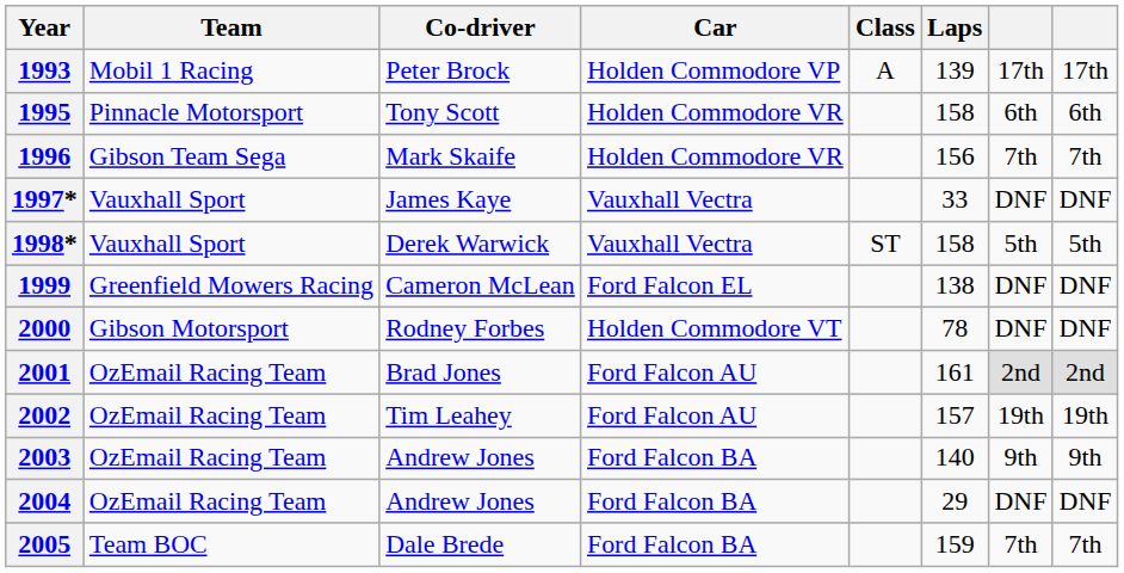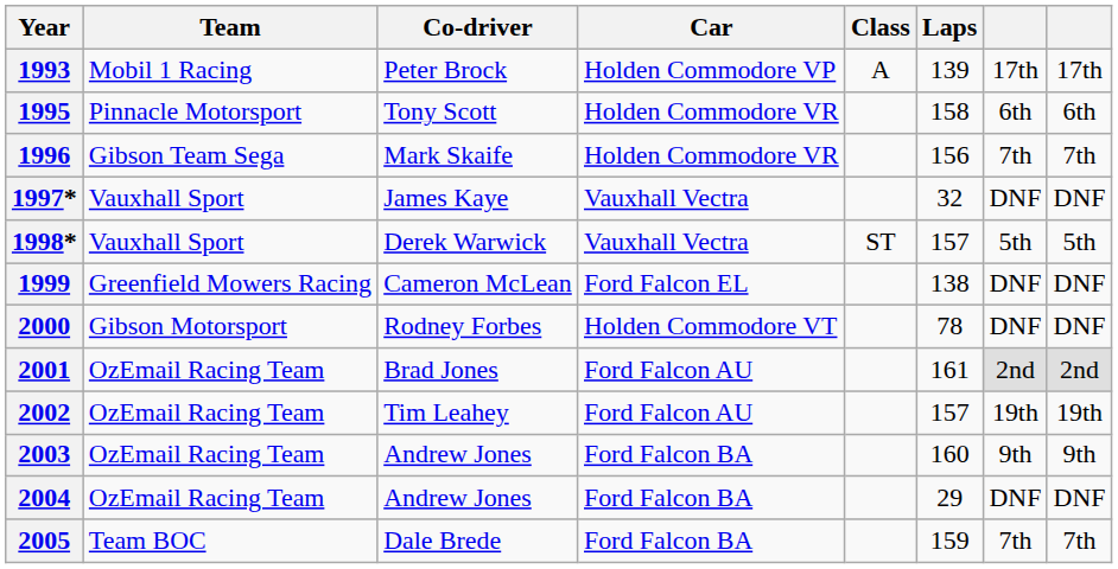 <table class="wikitable" style="text-align:center; font-size:90%">
 <tr>
 <th>Year</th>
 <th>Team</th>
 <th>Co-driver</th>
 <th>Car</th>
 <th>Class</th>
 <th>Laps</th>
 <th></th>
 <th></th>
 </tr>
 <tr>
 <th><a href='#'>1993</a></th>
 <td align="left"> <a href='#'>Mobil 1 Racing</a></td>
 <td align="left"> <a href='#'>Peter Brock</a></td>
 <td align="left" nowrap><a href='#'>Holden Commodore VP</a></td>
 <td>A</td>
 <td>139</td>
 <td>17th</td>
 <td>17th</td>
 </tr>
 <tr>
 <th><a href='#'>1995</a></th>
 <td align="left"> <a href='#'>Pinnacle Motorsport</a></td>
 <td align="left"> <a href='#'>Tony Scott</a></td>
 <td align="left"><a href='#'>Holden Commodore VR</a></td>
 <td></td>
 <td>158</td>
 <td>6th</td>
 <td>6th</td>
 </tr>
 <tr>
 <th><a href='#'>1996</a></th>
 <td align="left"> <a href='#'>Gibson Team Sega</a></td>
 <td align="left"> <a href='#'>Mark Skaife</a></td>
 <td align="left"><a href='#'>Holden Commodore VR</a></td>
 <td></td>
 <td>156</td>
 <td>7th</td>
 <td>7th</td>
 </tr>
 <tr>
 <th><a href='#'>1997</a>*</th>
 <td align="left"> <a href='#'>Vauxhall Sport</a></td>
 <td align="left"> <a href='#'>James Kaye</a></td>
 <td align="left"><a href='#'>Vauxhall Vectra</a></td>
 <td></td>
-<td>33</td>
+<td>32</td>
 <td>DNF</td>
 <td>DNF</td>
 </tr>
 <tr>
 <th><a href='#'>1998</a>*</th>
 <td align="left"> <a href='#'>Vauxhall Sport</a></td>
 <td align="left"> <a href='#'>Derek Warwick</a></td>
 <td align="left"><a href='#'>Vauxhall Vectra</a></td>
 <td>ST</td>
-<td>158</td>
+<td>157</td>
 <td>5th</td>
 <td>5th</td>
 </tr>
 <tr>
 <th><a href='#'>1999</a></th>
 <td align="left" nowrap> <a href='#'>Greenfield Mowers Racing</a></td>
 <td align="left" nowrap> <a href='#'>Cameron McLean</a></td>
 <td align="left"><a href='#'>Ford Falcon EL</a></td>
 <td></td>
 <td>138</td>
 <td>DNF</td>
 <td>DNF</td>
 </tr>
 <tr>
 <th><a href='#'>2000</a></th>
 <td align="left"> <a href='#'>Gibson Motorsport</a></td>
 <td align="left"> <a href='#'>Rodney Forbes</a></td>
 <td align="left"><a href='#'>Holden Commodore VT</a></td>
 <td></td>
 <td>78</td>
 <td>DNF</td>
 <td>DNF</td>
 </tr>
 <tr>
 <th><a href='#'>2001</a></th>
 <td align="left"> <a href='#'>OzEmail Racing Team</a></td>
 <td align="left"> <a href='#'>Brad Jones</a></td>
 <td align="left"><a href='#'>Ford Falcon AU</a></td>
 <td></td>
 <td>161</td>
 <td style="background:#dfdfdf;">2nd</td>
 <td style="background:#dfdfdf;">2nd</td>
 </tr>
 <tr>
 <th><a href='#'>2002</a></th>
 <td align="left"> <a href='#'>OzEmail Racing Team</a></td>
 <td align="left"> <a href='#'>Tim Leahey</a></td>
 <td align="left"><a href='#'>Ford Falcon AU</a></td>
 <td></td>
 <td>157</td>
 <td>19th</td>
 <td>19th</td>
 </tr>
 <tr>
 <th><a href='#'>2003</a></th>
 <td align="left"> <a href='#'>OzEmail Racing Team</a></td>
 <td align="left"> <a href='#'>Andrew Jones</a></td>
 <td align="left"><a href='#'>Ford Falcon BA</a></td>
 <td></td>
-<td>140</td>
+<td>160</td>
 <td>9th</td>
 <td>9th</td>
 </tr>
 <tr>
 <th><a href='#'>2004</a></th>
 <td align="left"> <a href='#'>OzEmail Racing Team</a></td>
 <td align="left"> <a href='#'>Andrew Jones</a></td>
 <td align="left"><a href='#'>Ford Falcon BA</a></td>
 <td></td>
 <td>29</td>
 <td>DNF</td>
 <td>DNF</td>
 </tr>
 <tr>
 <th><a href='#'>2005</a></th>
 <td align="left"> <a href='#'>Team BOC</a></td>
 <td align="left"> <a href='#'>Dale Brede</a></td>
 <td align="left"><a href='#'>Ford Falcon BA</a></td>
 <td></td>
 <td>159</td>
 <td>7th</td>
 <td>7th</td>
 </tr>
 </table>
